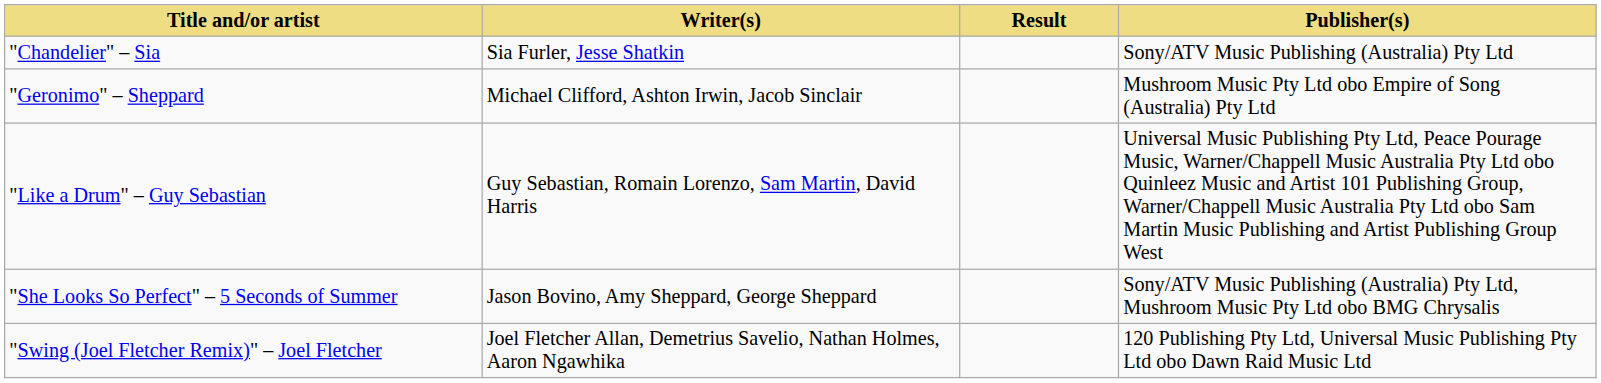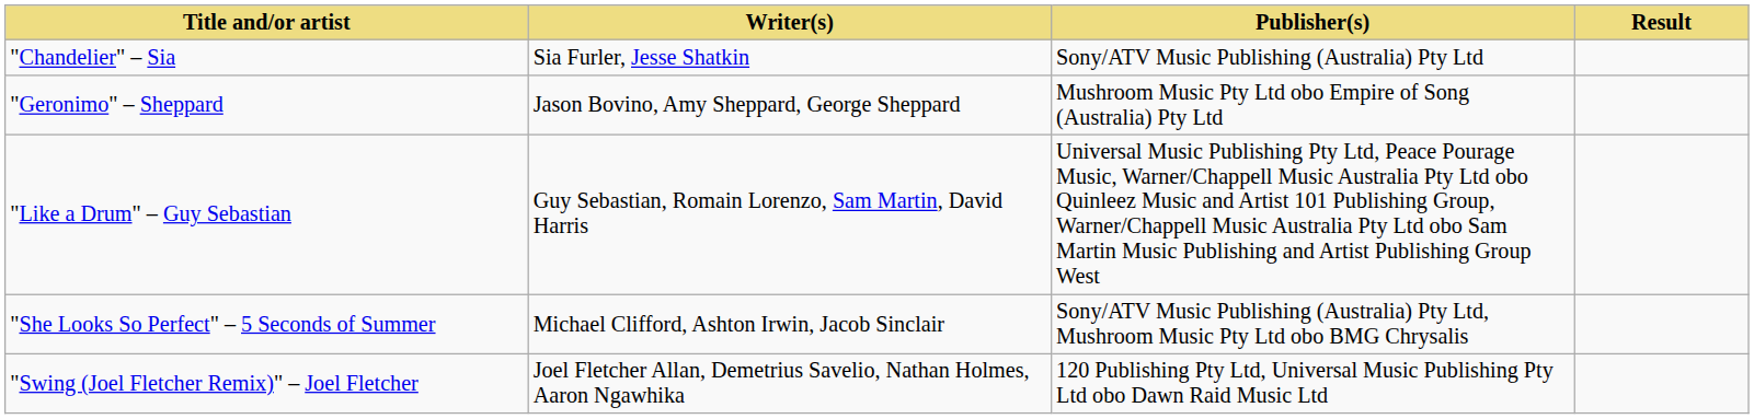 <table class="wikitable" width=100%>
 <tr>
 <th style="width:30%;background:#EEDD82;">Title and/or artist</th>
 <th style="width:30%;background:#EEDD82;">Writer(s)</th>
+<th style="width:30%;background:#EEDD82;">Publisher(s)</th>
 <th style="width:10%;background:#EEDD82;">Result</th>
-<th style="width:30%;background:#EEDD82;">Publisher(s)</th>
 </tr>
 <tr>
 <td>"<a href='#'>Chandelier</a>" – <a href='#'>Sia</a></td>
 <td>Sia Furler, <a href='#'>Jesse Shatkin</a></td>
+<td>Sony/ATV Music Publishing (Australia) Pty Ltd</td>
 <td></td>
-<td>Sony/ATV Music Publishing (Australia) Pty Ltd</td>
 </tr>
 <tr>
 <td>"<a href='#'>Geronimo</a>" – <a href='#'>Sheppard</a></td>
-<td>Michael Clifford, Ashton Irwin, Jacob Sinclair</td>
+<td>Jason Bovino, Amy Sheppard, George Sheppard</td>
+<td>Mushroom Music Pty Ltd obo Empire of Song (Australia) Pty Ltd</td>
 <td></td>
-<td>Mushroom Music Pty Ltd obo Empire of Song (Australia) Pty Ltd</td>
 </tr>
 <tr>
 <td>"<a href='#'>Like a Drum</a>" – <a href='#'>Guy Sebastian</a></td>
 <td>Guy Sebastian, Romain Lorenzo, <a href='#'>Sam Martin</a>, David Harris</td>
+<td>Universal Music Publishing Pty Ltd, Peace Pourage Music, Warner/Chappell Music Australia Pty Ltd obo Quinleez Music and Artist 101 Publishing Group, Warner/Chappell Music Australia Pty Ltd obo Sam Martin Music Publishing and Artist Publishing Group West</td>
 <td></td>
-<td>Universal Music Publishing Pty Ltd, Peace Pourage Music, Warner/Chappell Music Australia Pty Ltd obo Quinleez Music and Artist 101 Publishing Group, Warner/Chappell Music Australia Pty Ltd obo Sam Martin Music Publishing and Artist Publishing Group West</td>
 </tr>
 <tr>
 <td>"<a href='#'>She Looks So Perfect</a>" – <a href='#'>5 Seconds of Summer</a></td>
-<td>Jason Bovino, Amy Sheppard, George Sheppard</td>
+<td>Michael Clifford, Ashton Irwin, Jacob Sinclair</td>
+<td>Sony/ATV Music Publishing (Australia) Pty Ltd, Mushroom Music Pty Ltd obo BMG Chrysalis</td>
 <td></td>
-<td>Sony/ATV Music Publishing (Australia) Pty Ltd, Mushroom Music Pty Ltd obo BMG Chrysalis</td>
 </tr>
 <tr>
 <td>"<a href='#'>Swing (Joel Fletcher Remix)</a>" – <a href='#'>Joel Fletcher</a></td>
 <td>Joel Fletcher Allan, Demetrius Savelio, Nathan Holmes, Aaron Ngawhika</td>
+<td>120 Publishing Pty Ltd, Universal Music Publishing Pty Ltd obo Dawn Raid Music Ltd</td>
 <td></td>
-<td>120 Publishing Pty Ltd, Universal Music Publishing Pty Ltd obo Dawn Raid Music Ltd</td>
 </tr>
 </table>
